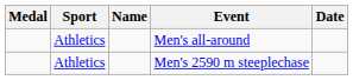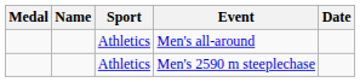 <table class="wikitable sortable" style="font-size:90%">
 <tr>
 <th>Medal</th>
+<th>Name</th>
 <th>Sport</th>
-<th>Name</th>
 <th>Event</th>
 <th>Date</th>
 </tr>
 <tr>
 <td></td>
+<td></td>
 <td><a href='#'>Athletics</a></td>
-<td></td>
 <td><a href='#'>Men's all-around</a></td>
 <td></td>
 </tr>
 <tr>
 <td></td>
+<td></td>
 <td><a href='#'>Athletics</a></td>
-<td></td>
 <td><a href='#'>Men's 2590 m steeplechase</a></td>
 <td></td>
 </tr>
 </table>
